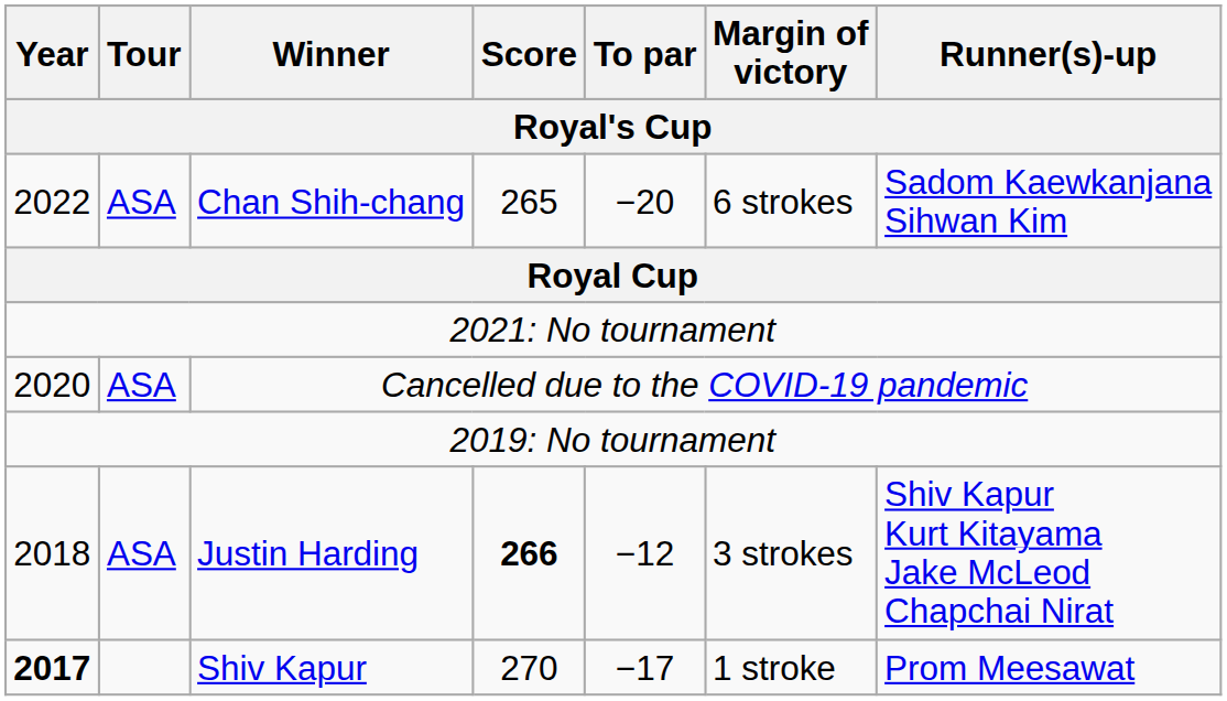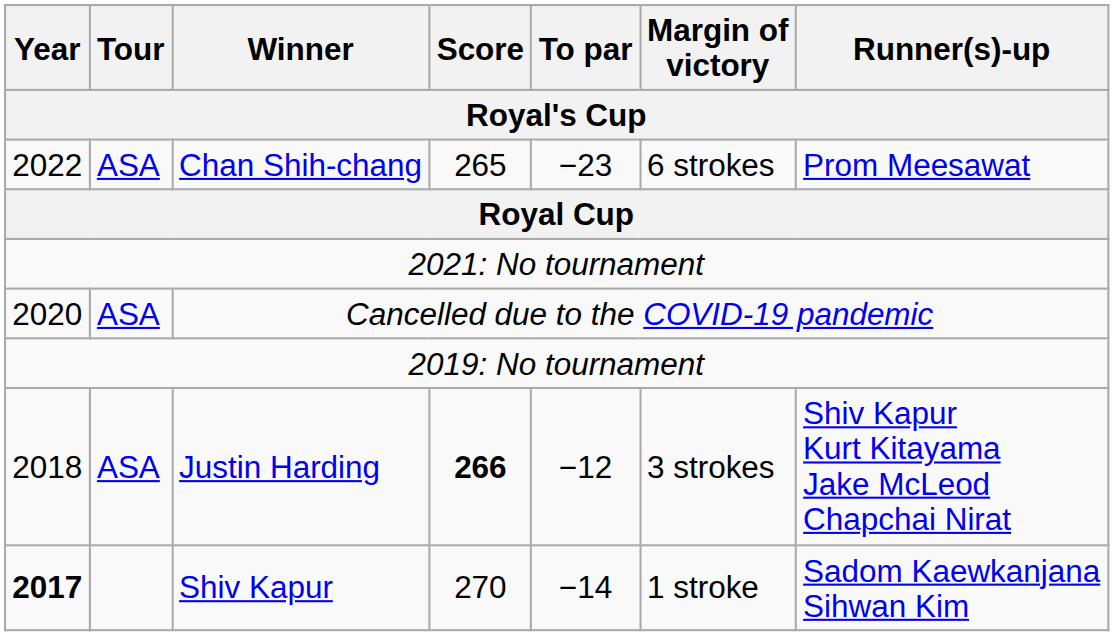 <table class=wikitable style="font-size:95%">
 <tr>
 <th>Year</th>
 <th>Tour</th>
 <th>Winner</th>
 <th>Score</th>
 <th>To par</th>
 <th>Margin of<br>victory</th>
 <th>Runner(s)-up</th>
 </tr>
 <tr>
 <th colspan=7>Royal's Cup</th>
 </tr>
 <tr>
 <td align=center>2022</td>
 <td><a href='#'>ASA</a></td>
 <td> <a href='#'>Chan Shih-chang</a></td>
 <td align=center>265</td>
-<td align=center>−20</td>
+<td align=center>−23</td>
 <td>6 strokes</td>
-<td> <a href='#'>Sadom Kaewkanjana</a><br> <a href='#'>Sihwan Kim</a></td>
+<td> <a href='#'>Prom Meesawat</a></td>
 </tr>
 <tr>
 <th colspan=7>Royal Cup</th>
 </tr>
 <tr>
 <td colspan=7 align=center><em>2021: No tournament</em></td>
 </tr>
 <tr>
 <td align=center>2020</td>
 <td><a href='#'>ASA</a></td>
 <td colspan=5 align=center><em>Cancelled due to the <a href='#'>COVID-19 pandemic</a></em></td>
 </tr>
 <tr>
 <td colspan=7 align=center><em>2019: No tournament</em></td>
 </tr>
 <tr>
 <td align=center>2018</td>
 <td><a href='#'>ASA</a></td>
 <td> <a href='#'>Justin Harding</a></td>
 <td align=center><strong>266</strong></td>
 <td align=center>−12</td>
 <td>3 strokes</td>
 <td> <a href='#'>Shiv Kapur</a><br> <a href='#'>Kurt Kitayama</a><br> <a href='#'>Jake McLeod</a><br> <a href='#'>Chapchai Nirat</a></td>
 </tr>
 <tr>
 <td align=center><strong>2017</strong></td>
 <td></td>
 <td> <a href='#'>Shiv Kapur</a></td>
 <td align=center>270</td>
-<td align=center>−17</td>
+<td align=center>−14</td>
 <td>1 stroke</td>
-<td> <a href='#'>Prom Meesawat</a></td>
+<td> <a href='#'>Sadom Kaewkanjana</a><br> <a href='#'>Sihwan Kim</a></td>
 </tr>
 </table>
